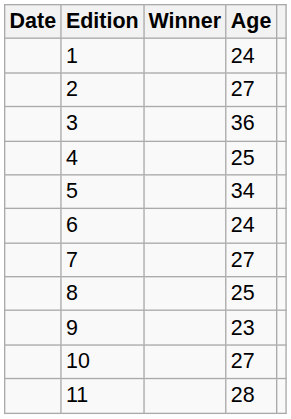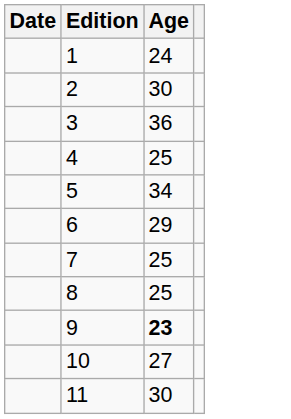 <table class="wikitable sortable">
 <tr>
 <th>Date</th>
 <th>Edition</th>
-<th>Winner</th>
 <th>Age</th>
 <th class=unsortable></th>
 </tr>
 <tr>
 <td></td>
 <td>1</td>
-<td></td>
 <td>24</td>
 <td></td>
 </tr>
 <tr>
 <td></td>
 <td>2</td>
-<td></td>
-<td>27</td>
+<td>30</td>
 <td></td>
 </tr>
 <tr>
 <td></td>
 <td>3</td>
-<td></td>
 <td>36</td>
 <td></td>
 </tr>
 <tr>
 <td></td>
 <td>4</td>
-<td></td>
 <td>25</td>
 <td></td>
 </tr>
 <tr>
 <td></td>
 <td>5</td>
-<td></td>
 <td>34</td>
 <td></td>
 </tr>
 <tr>
 <td></td>
 <td>6</td>
-<td></td>
-<td>24</td>
+<td>29</td>
 <td></td>
 </tr>
 <tr>
 <td></td>
 <td>7</td>
-<td></td>
-<td>27</td>
+<td>25</td>
 <td></td>
 </tr>
 <tr>
 <td></td>
 <td>8</td>
-<td></td>
 <td>25</td>
 <td></td>
 </tr>
 <tr>
 <td></td>
 <td>9</td>
-<td></td>
-<td>23</td>
+<td><strong>23</strong></td>
 <td></td>
 </tr>
 <tr>
 <td></td>
 <td>10</td>
-<td></td>
 <td>27</td>
 <td></td>
 </tr>
 <tr>
 <td></td>
 <td>11</td>
-<td></td>
-<td>28</td>
+<td>30</td>
 <td></td>
 </tr>
 </table>
